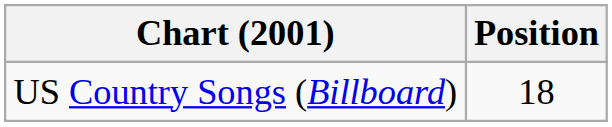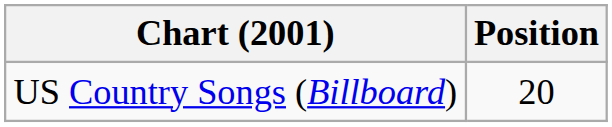 <table class="wikitable sortable">
 <tr>
 <th scope="col">Chart (2001)</th>
 <th scope="col">Position</th>
 </tr>
 <tr>
 <td>US <a href='#'>Country Songs</a> (<em><a href='#'>Billboard</a></em>)</td>
-<td align="center">18</td>
+<td align="center">20</td>
 </tr>
 </table>
